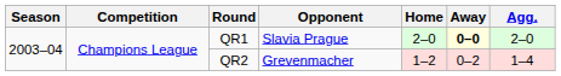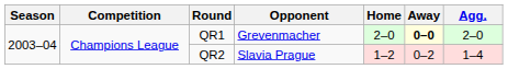 <table class="wikitable" style="font-size:95%; text-align: center;">
 <tr>
 <th width="60">Season</th>
 <th width="150">Competition</th>
 <th width="30">Round</th>
 <th width="150">Opponent</th>
 <th width="40">Home</th>
 <th width="40">Away</th>
 <th width="65"><a href='#'>Agg.</a></th>
 </tr>
 <tr>
 <td rowspan=2>2003–04</td>
 <td rowspan=2><a href='#'>Champions League</a></td>
 <td>QR1</td>
-<td align="left"> <a href='#'>Slavia Prague</a></td>
+<td align="left"> <a href='#'>Grevenmacher</a></td>
 <td bgcolor="#ddffdd">2–0</td>
 <td bgcolor="#ffffdd"><strong>0–0</strong></td>
 <td bgcolor="#ddffdd">2–0</td>
 </tr>
 <tr>
 <td>QR2</td>
-<td align="left"> <a href='#'>Grevenmacher</a></td>
+<td align="left"> <a href='#'>Slavia Prague</a></td>
 <td bgcolor="#ffdddd">1–2</td>
 <td bgcolor="#ffdddd">0–2</td>
 <td bgcolor="#ffdddd">1–4</td>
 </tr>
 </table>
